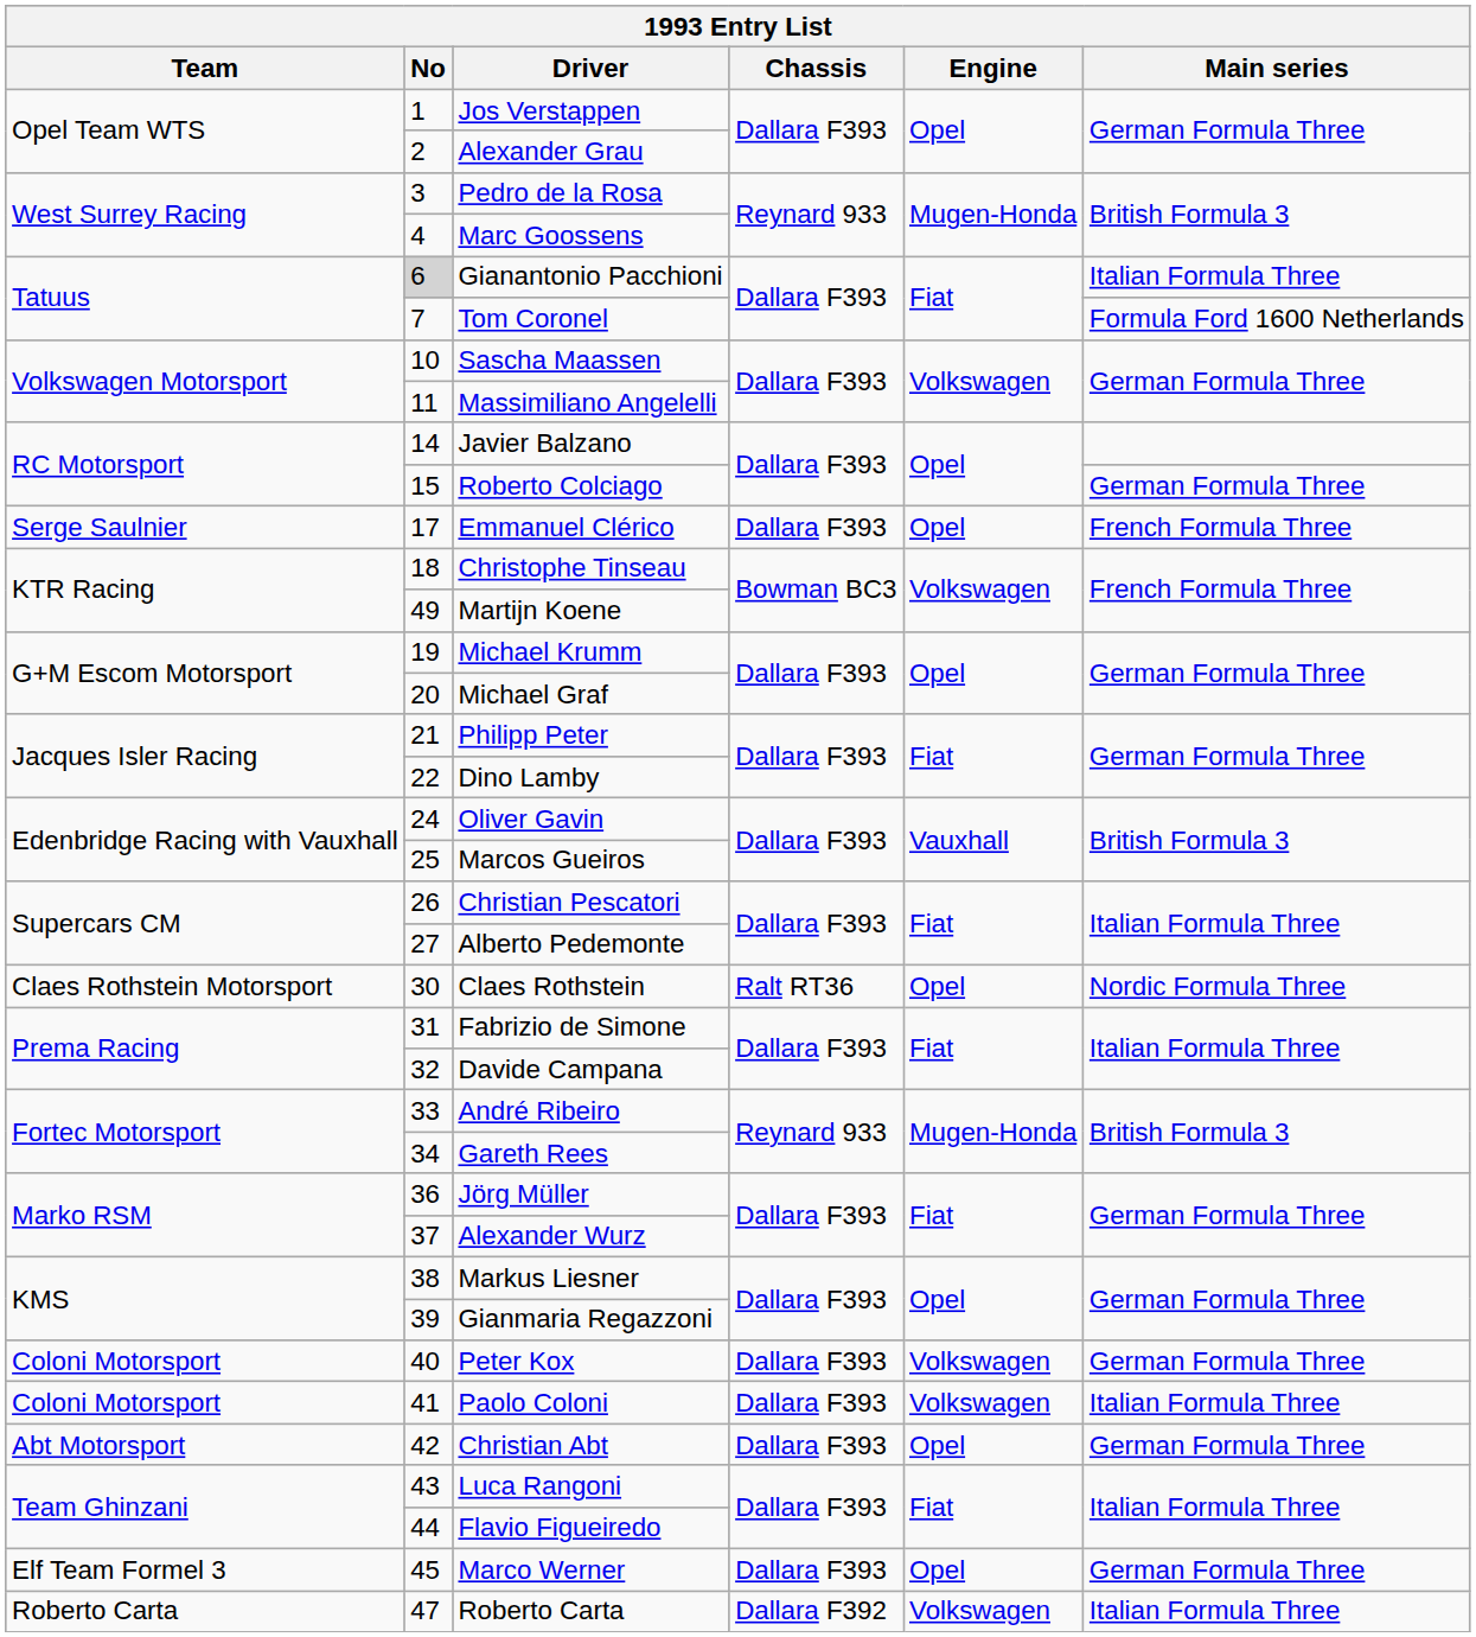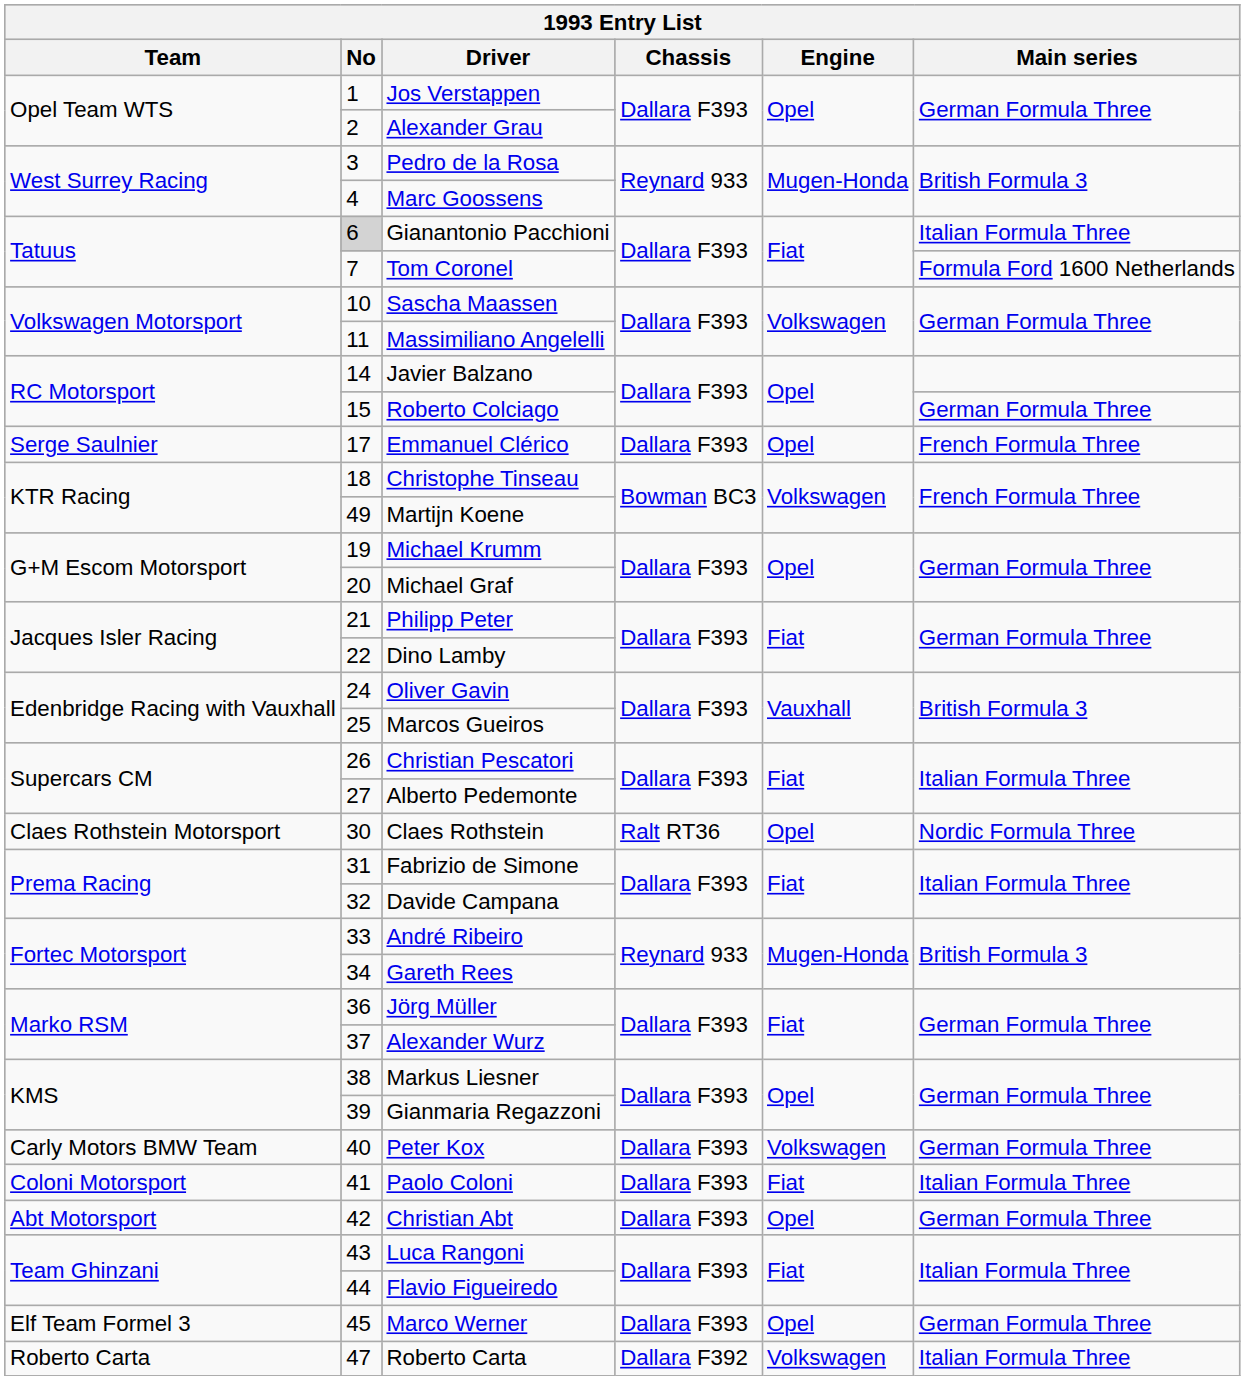 <table class="wikitable" style="font-size: 85%;">
 <tr>
 <th colspan=7>1993 Entry List</th>
 </tr>
 <tr>
 <th>Team</th>
 <th>No</th>
 <th>Driver</th>
 <th>Chassis</th>
 <th>Engine</th>
 <th>Main series</th>
 </tr>
 <tr>
 <td rowspan=2> Opel Team WTS</td>
 <td>1</td>
 <td> <a href='#'>Jos Verstappen</a></td>
 <td rowspan="2"><a href='#'>Dallara</a> F393</td>
 <td rowspan=2><a href='#'>Opel</a></td>
 <td rowspan=2><a href='#'>German Formula Three</a></td>
 </tr>
 <tr>
 <td>2</td>
 <td> <a href='#'>Alexander Grau</a></td>
 </tr>
 <tr>
 <td rowspan=2> <a href='#'>West Surrey Racing</a></td>
 <td>3</td>
 <td> <a href='#'>Pedro de la Rosa</a></td>
 <td rowspan="2"><a href='#'>Reynard</a> 933</td>
 <td rowspan=2><a href='#'>Mugen-Honda</a></td>
 <td rowspan=2><a href='#'>British Formula 3</a></td>
 </tr>
 <tr>
 <td>4</td>
 <td> <a href='#'>Marc Goossens</a></td>
 </tr>
 <tr>
 <td rowspan=2> <a href='#'>Tatuus</a></td>
 <td style="background: lightgrey;">6</td>
 <td> Gianantonio Pacchioni</td>
 <td rowspan="2"><a href='#'>Dallara</a> F393</td>
 <td rowspan=2><a href='#'>Fiat</a></td>
 <td><a href='#'>Italian Formula Three</a></td>
 </tr>
 <tr>
 <td>7</td>
 <td> <a href='#'>Tom Coronel</a></td>
 <td><a href='#'>Formula Ford</a> 1600 Netherlands</td>
 </tr>
 <tr>
 <td rowspan=2> <a href='#'>Volkswagen Motorsport</a></td>
 <td>10</td>
 <td> <a href='#'>Sascha Maassen</a></td>
 <td rowspan="2"><a href='#'>Dallara</a> F393</td>
 <td rowspan=2><a href='#'>Volkswagen</a></td>
 <td rowspan=2><a href='#'>German Formula Three</a></td>
 </tr>
 <tr>
 <td>11</td>
 <td> <a href='#'>Massimiliano Angelelli</a></td>
 </tr>
 <tr>
 <td rowspan=2> <a href='#'>RC Motorsport</a></td>
 <td>14</td>
 <td> Javier Balzano</td>
 <td rowspan="2"><a href='#'>Dallara</a> F393</td>
 <td rowspan=2><a href='#'>Opel</a></td>
 <td></td>
 </tr>
 <tr>
 <td>15</td>
 <td> <a href='#'>Roberto Colciago</a></td>
 <td><a href='#'>German Formula Three</a></td>
 </tr>
 <tr>
 <td> <a href='#'>Serge Saulnier</a></td>
 <td>17</td>
 <td> <a href='#'>Emmanuel Clérico</a></td>
 <td><a href='#'>Dallara</a> F393</td>
 <td><a href='#'>Opel</a></td>
 <td><a href='#'>French Formula Three</a></td>
 </tr>
 <tr>
 <td rowspan=2> KTR Racing</td>
 <td>18</td>
 <td> <a href='#'>Christophe Tinseau</a></td>
 <td rowspan="2"><a href='#'>Bowman</a> BC3</td>
 <td rowspan=2><a href='#'>Volkswagen</a></td>
 <td rowspan=2><a href='#'>French Formula Three</a></td>
 </tr>
 <tr>
 <td>49</td>
 <td> Martijn Koene</td>
 </tr>
 <tr>
 <td rowspan=2> G+M Escom Motorsport</td>
 <td>19</td>
 <td> <a href='#'>Michael Krumm</a></td>
 <td rowspan="2"><a href='#'>Dallara</a> F393</td>
 <td rowspan=2><a href='#'>Opel</a></td>
 <td rowspan=2><a href='#'>German Formula Three</a></td>
 </tr>
 <tr>
 <td>20</td>
 <td> Michael Graf</td>
 </tr>
 <tr>
 <td rowspan=2> Jacques Isler Racing</td>
 <td>21</td>
 <td> <a href='#'>Philipp Peter</a></td>
 <td rowspan="2"><a href='#'>Dallara</a> F393</td>
 <td rowspan=2><a href='#'>Fiat</a></td>
 <td rowspan=2><a href='#'>German Formula Three</a></td>
 </tr>
 <tr>
 <td>22</td>
 <td> Dino Lamby</td>
 </tr>
 <tr>
 <td rowspan=2> Edenbridge Racing with Vauxhall</td>
 <td>24</td>
 <td> <a href='#'>Oliver Gavin</a></td>
 <td rowspan="2"><a href='#'>Dallara</a> F393</td>
 <td rowspan=2><a href='#'>Vauxhall</a></td>
 <td rowspan=2><a href='#'>British Formula 3</a></td>
 </tr>
 <tr>
 <td>25</td>
 <td> Marcos Gueiros</td>
 </tr>
 <tr>
 <td rowspan=2> Supercars CM</td>
 <td>26</td>
 <td> <a href='#'>Christian Pescatori</a></td>
 <td rowspan="2"><a href='#'>Dallara</a> F393</td>
 <td rowspan=2><a href='#'>Fiat</a></td>
 <td rowspan=2><a href='#'>Italian Formula Three</a></td>
 </tr>
 <tr>
 <td>27</td>
 <td> Alberto Pedemonte</td>
 </tr>
 <tr>
 <td> Claes Rothstein Motorsport</td>
 <td>30</td>
 <td> Claes Rothstein</td>
 <td><a href='#'>Ralt</a> RT36</td>
 <td><a href='#'>Opel</a></td>
 <td><a href='#'>Nordic Formula Three</a></td>
 </tr>
 <tr>
 <td rowspan=2> <a href='#'>Prema Racing</a></td>
 <td>31</td>
 <td> Fabrizio de Simone</td>
 <td rowspan="2"><a href='#'>Dallara</a> F393</td>
 <td rowspan=2><a href='#'>Fiat</a></td>
 <td rowspan=2><a href='#'>Italian Formula Three</a></td>
 </tr>
 <tr>
 <td>32</td>
 <td> Davide Campana</td>
 </tr>
 <tr>
 <td rowspan=2> <a href='#'>Fortec Motorsport</a></td>
 <td>33</td>
 <td> <a href='#'>André Ribeiro</a></td>
 <td rowspan="2"><a href='#'>Reynard</a> 933</td>
 <td rowspan=2><a href='#'>Mugen-Honda</a></td>
 <td rowspan=2><a href='#'>British Formula 3</a></td>
 </tr>
 <tr>
 <td>34</td>
 <td> <a href='#'>Gareth Rees</a></td>
 </tr>
 <tr>
 <td rowspan=2> <a href='#'>Marko RSM</a></td>
 <td>36</td>
 <td> <a href='#'>Jörg Müller</a></td>
 <td rowspan="2"><a href='#'>Dallara</a> F393</td>
 <td rowspan=2><a href='#'>Fiat</a></td>
 <td rowspan=2><a href='#'>German Formula Three</a></td>
 </tr>
 <tr>
 <td>37</td>
 <td> <a href='#'>Alexander Wurz</a></td>
 </tr>
 <tr>
 <td rowspan=2> KMS</td>
 <td>38</td>
 <td> Markus Liesner</td>
 <td rowspan="2"><a href='#'>Dallara</a> F393</td>
 <td rowspan=2><a href='#'>Opel</a></td>
 <td rowspan=2><a href='#'>German Formula Three</a></td>
 </tr>
 <tr>
 <td>39</td>
 <td> Gianmaria Regazzoni</td>
 </tr>
 <tr>
-<td> <a href='#'>Coloni Motorsport</a></td>
+<td> Carly Motors BMW Team</td>
 <td>40</td>
 <td> <a href='#'>Peter Kox</a></td>
 <td><a href='#'>Dallara</a> F393</td>
 <td><a href='#'>Volkswagen</a></td>
 <td><a href='#'>German Formula Three</a></td>
 </tr>
 <tr>
 <td> <a href='#'>Coloni Motorsport</a></td>
 <td>41</td>
 <td> <a href='#'>Paolo Coloni</a></td>
 <td><a href='#'>Dallara</a> F393</td>
-<td><a href='#'>Volkswagen</a></td>
+<td><a href='#'>Fiat</a></td>
 <td><a href='#'>Italian Formula Three</a></td>
 </tr>
 <tr>
 <td> <a href='#'>Abt Motorsport</a></td>
 <td>42</td>
 <td> <a href='#'>Christian Abt</a></td>
 <td><a href='#'>Dallara</a> F393</td>
 <td><a href='#'>Opel</a></td>
 <td><a href='#'>German Formula Three</a></td>
 </tr>
 <tr>
 <td rowspan=2> <a href='#'>Team Ghinzani</a></td>
 <td>43</td>
 <td> <a href='#'>Luca Rangoni</a></td>
 <td rowspan="2"><a href='#'>Dallara</a> F393</td>
 <td rowspan=2><a href='#'>Fiat</a></td>
 <td rowspan=2><a href='#'>Italian Formula Three</a></td>
 </tr>
 <tr>
 <td>44</td>
 <td> <a href='#'>Flavio Figueiredo</a></td>
 </tr>
 <tr>
 <td> Elf Team Formel 3</td>
 <td>45</td>
 <td> <a href='#'>Marco Werner</a></td>
 <td><a href='#'>Dallara</a> F393</td>
 <td><a href='#'>Opel</a></td>
 <td><a href='#'>German Formula Three</a></td>
 </tr>
 <tr>
 <td> Roberto Carta</td>
 <td>47</td>
 <td> Roberto Carta</td>
 <td><a href='#'>Dallara</a> F392</td>
 <td><a href='#'>Volkswagen</a></td>
 <td><a href='#'>Italian Formula Three</a></td>
 </tr>
 </table>
